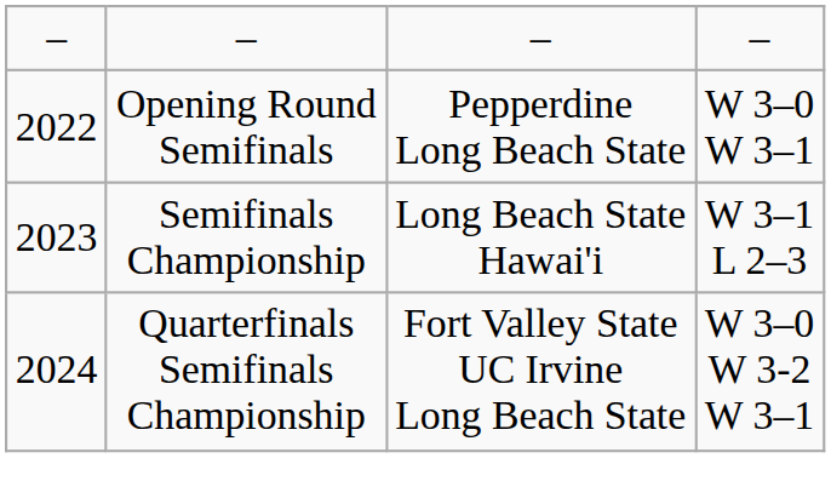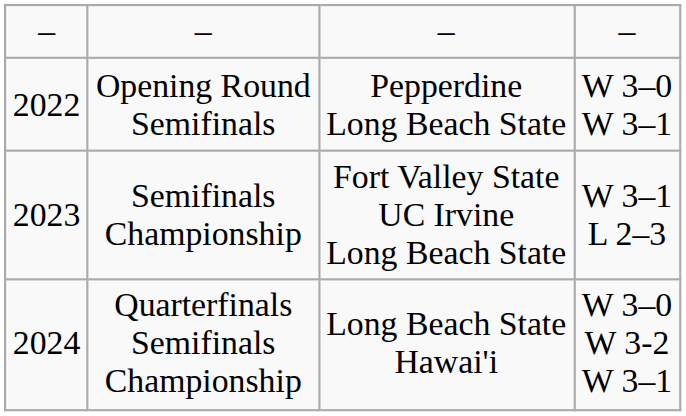 <table class="wikitable">
 <tr align="center">
 <td>–</td>
 <td>–</td>
 <td>–</td>
 <td>–</td>
 </tr>
 <tr align="center">
 <td>2022</td>
 <td>Opening Round <br> Semifinals</td>
 <td>Pepperdine <br>Long Beach State</td>
 <td>W 3–0<br>W 3–1</td>
 </tr>
 <tr align="center">
 <td>2023</td>
 <td>Semifinals<br>Championship</td>
-<td>Long Beach State <br>Hawai'i</td>
+<td>Fort Valley State<br>UC Irvine<br>Long Beach State</td>
 <td>W 3–1<br>L 2–3</td>
 </tr>
 <tr align="center">
 <td>2024</td>
 <td>Quarterfinals<br>Semifinals<br>Championship</td>
-<td>Fort Valley State<br>UC Irvine<br>Long Beach State</td>
+<td>Long Beach State <br>Hawai'i</td>
 <td>W 3–0<br>W 3-2<br>W 3–1</td>
 </tr>
 </table>
